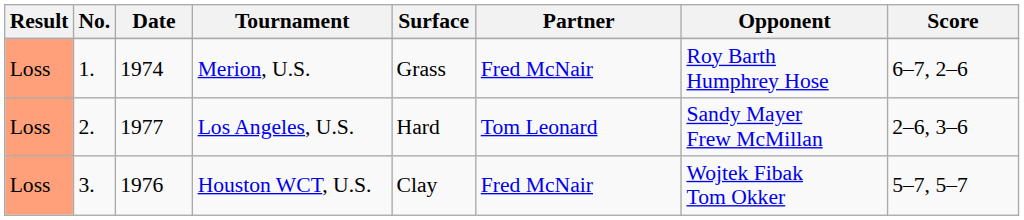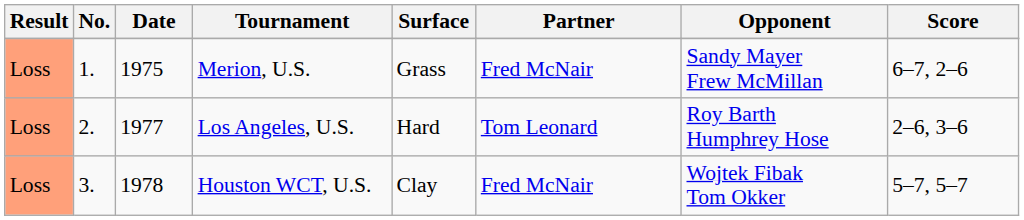 <table class=wikitable>
 <tr>
 <th style="width:40px">Result</th>
 <th style="width:20px">No.</th>
 <th style="width:50px">Date</th>
 <th style="width:140px">Tournament</th>
 <th style="width:55px">Surface</th>
 <th style="width:145px">Partner</th>
 <th style="width:145px">Opponent</th>
 <th style="width:90px" class="unsortable">Score</th>
 </tr>
 <tr>
 </tr>
 <tr>
 <td style="background:#ffa07a;">Loss</td>
 <td>1.</td>
-<td>1974</td>
+<td>1975</td>
 <td><a href='#'>Merion</a>, U.S.</td>
 <td>Grass</td>
 <td> <a href='#'>Fred McNair</a></td>
-<td> <a href='#'>Roy Barth</a> <br>  <a href='#'>Humphrey Hose</a></td>
+<td> <a href='#'>Sandy Mayer</a> <br>  <a href='#'>Frew McMillan</a></td>
 <td>6–7, 2–6</td>
 </tr>
 <tr>
 <td style="background:#ffa07a;">Loss</td>
 <td>2.</td>
 <td>1977</td>
 <td><a href='#'>Los Angeles</a>, U.S.</td>
 <td>Hard</td>
 <td> <a href='#'>Tom Leonard</a></td>
-<td> <a href='#'>Sandy Mayer</a> <br>  <a href='#'>Frew McMillan</a></td>
+<td> <a href='#'>Roy Barth</a> <br>  <a href='#'>Humphrey Hose</a></td>
 <td>2–6, 3–6</td>
 </tr>
 <tr>
 <td style="background:#ffa07a;">Loss</td>
 <td>3.</td>
-<td>1976</td>
+<td>1978</td>
 <td><a href='#'>Houston WCT</a>, U.S.</td>
 <td>Clay</td>
 <td> <a href='#'>Fred McNair</a></td>
 <td> <a href='#'>Wojtek Fibak</a> <br>  <a href='#'>Tom Okker</a></td>
 <td>5–7, 5–7</td>
 </tr>
 </table>
